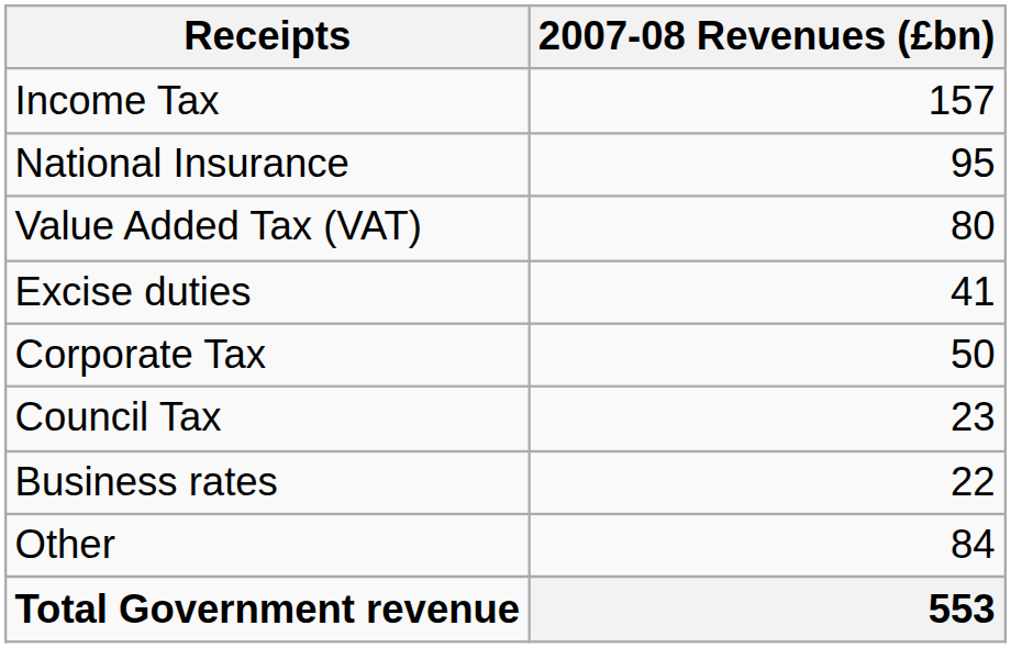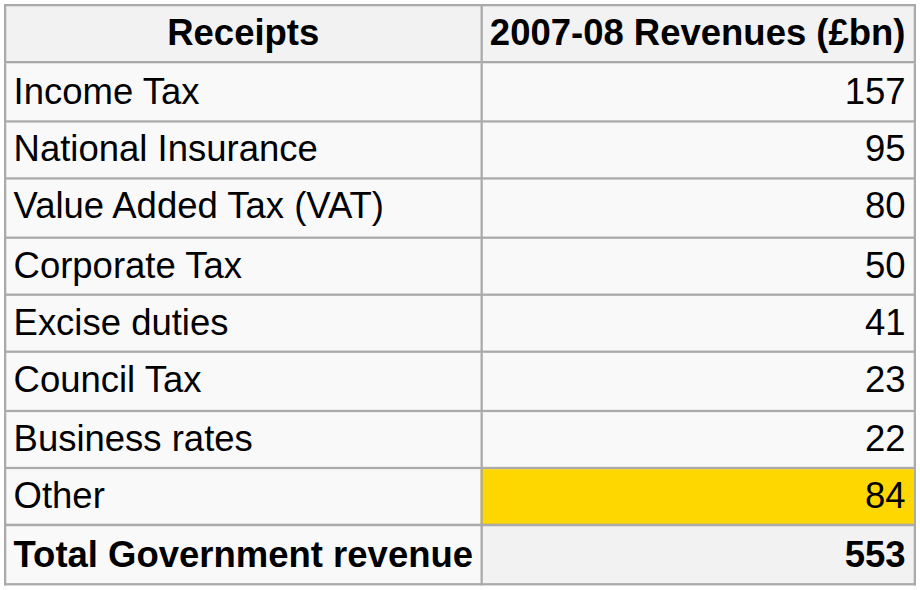 <table class="wikitable sortable">
 <tr>
 <th>Receipts</th>
 <th style="text-align: right">2007-08 Revenues (£bn)</th>
 </tr>
 <tr>
 <td>Income Tax</td>
 <td style="text-align: right">157</td>
 </tr>
 <tr>
 <td>National Insurance</td>
 <td style="text-align: right">95</td>
 </tr>
 <tr>
 <td>Value Added Tax (VAT)</td>
 <td style="text-align: right">80</td>
 </tr>
 <tr>
+<td>Corporate Tax</td>
+<td style="text-align: right">50</td>
+</tr>
+<tr>
 <td>Excise duties</td>
 <td style="text-align: right">41</td>
-</tr>
-<tr>
-<td>Corporate Tax</td>
-<td style="text-align: right">50</td>
 </tr>
 <tr>
 <td>Council Tax</td>
 <td style="text-align: right">23</td>
 </tr>
 <tr>
 <td>Business rates</td>
 <td style="text-align: right">22</td>
 </tr>
 <tr>
 <td>Other</td>
-<td style="text-align: right">84</td>
+<td style="background: gold; text-align: right">84</td>
 </tr>
 <tr>
 </tr>
 <tr class="sortbottom">
 <td style="text-align: left"><strong>Total Government revenue</strong></td>
 <th style="text-align: right">553</th>
 </tr>
 </table>
